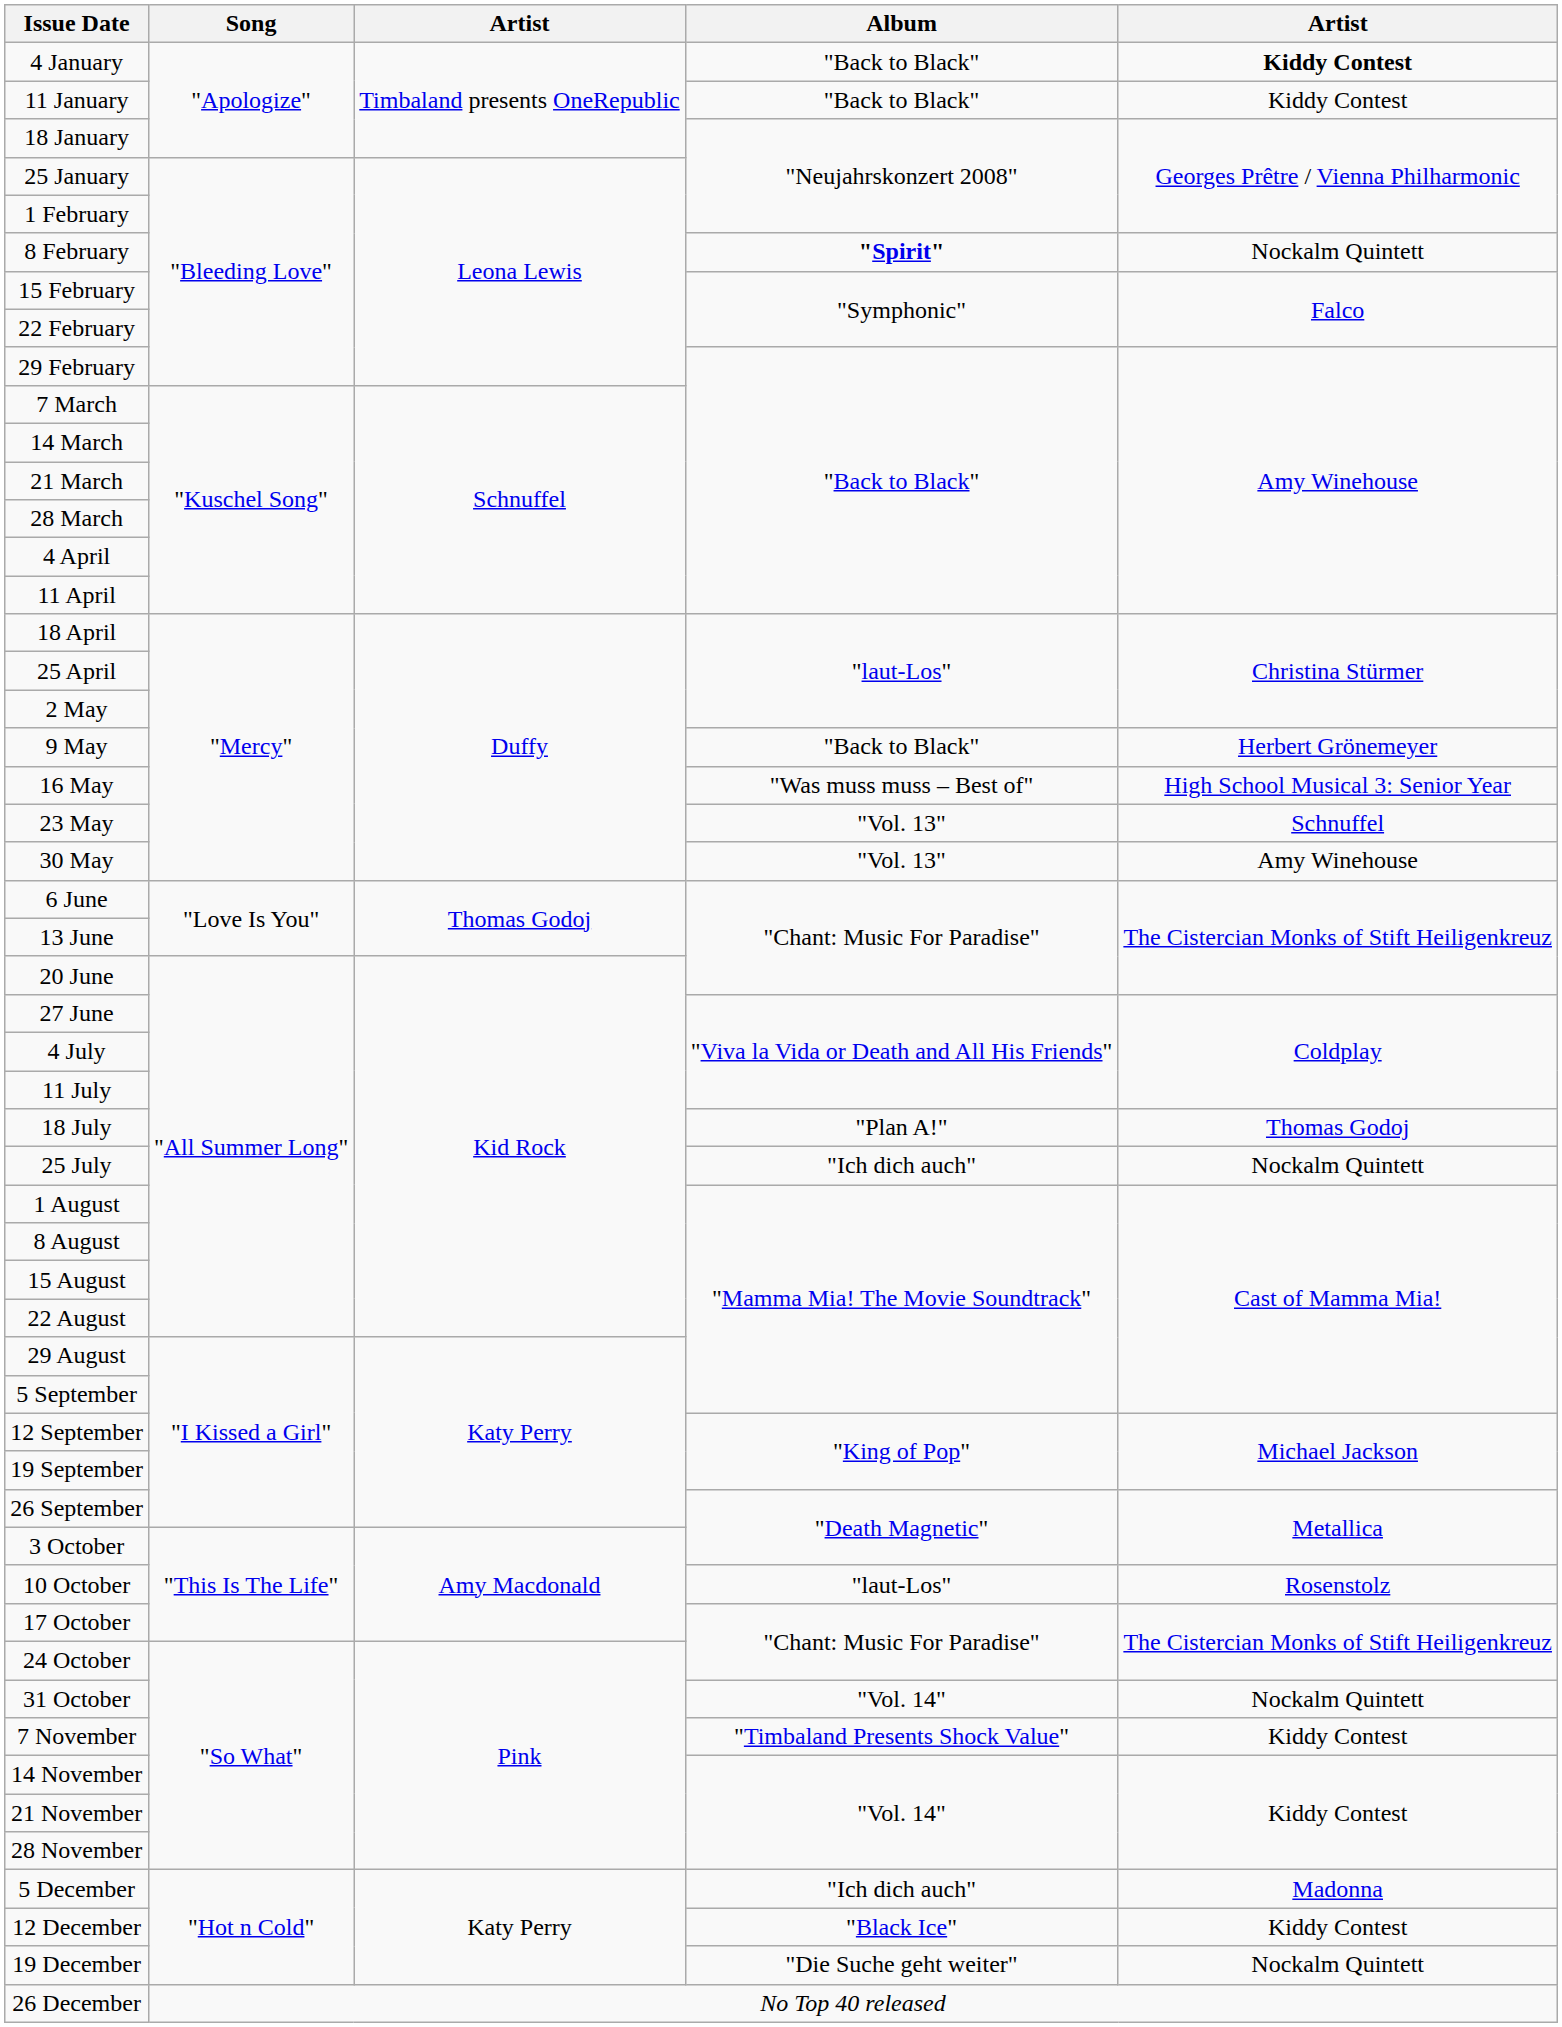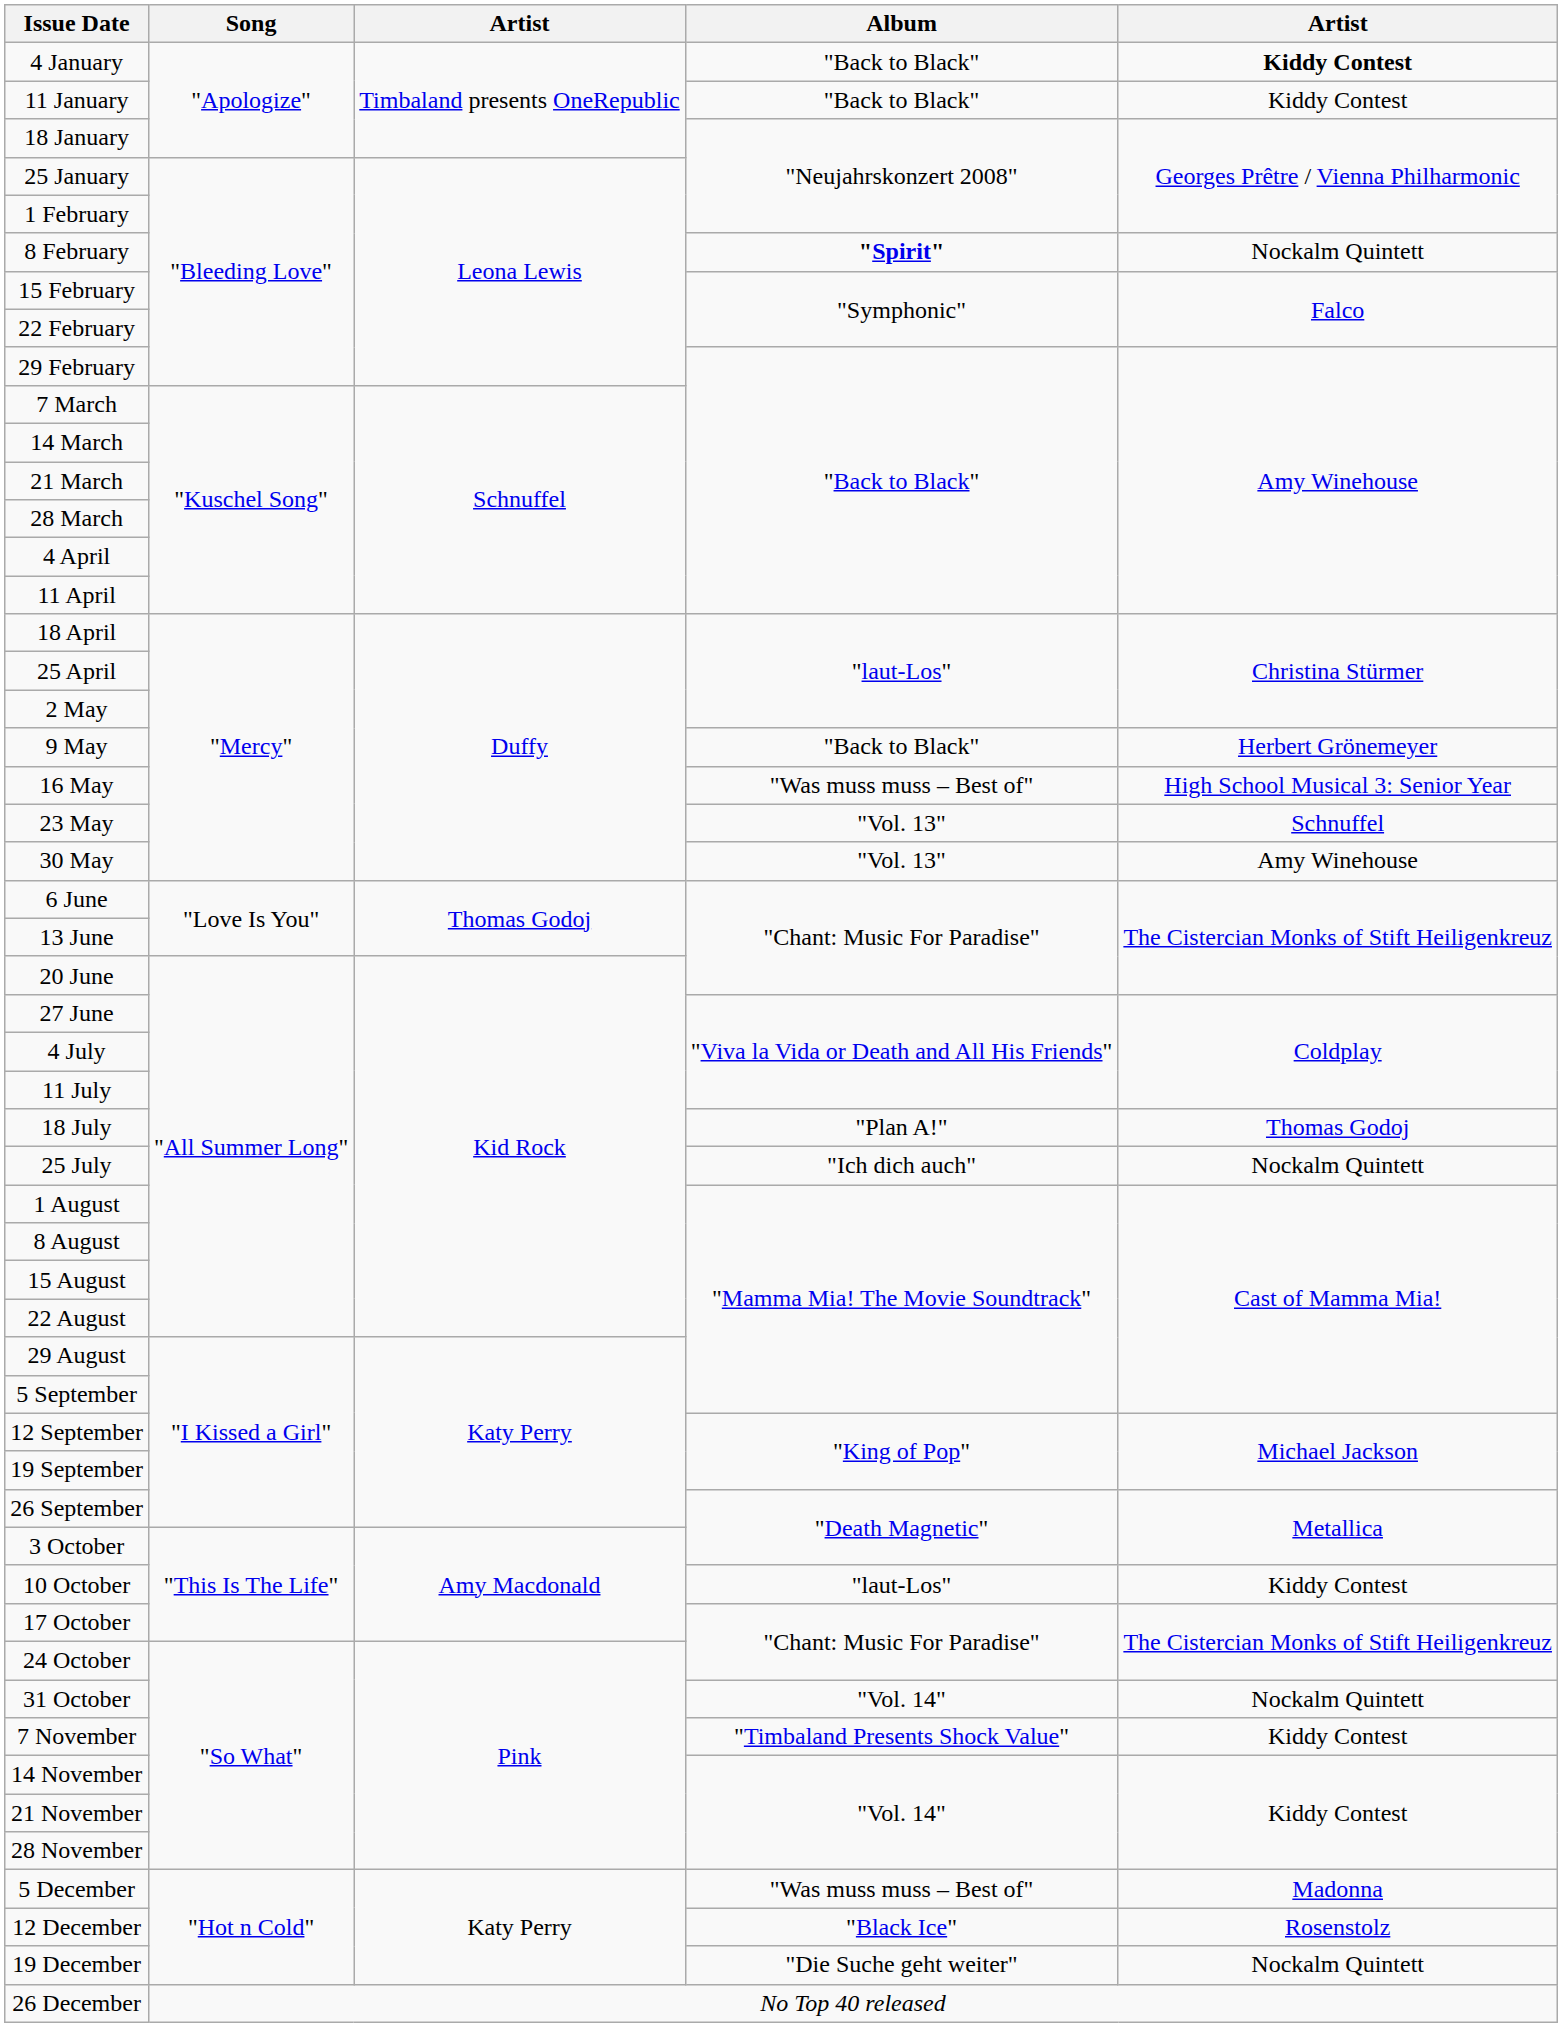 <table class="wikitable plainrowheaders" style="text-align:center">
 <tr>
 <th>Issue Date</th>
 <th>Song</th>
 <th>Artist</th>
 <th>Album</th>
 <th>Artist</th>
 </tr>
 <tr>
 <td>4 January</td>
 <td rowspan="3">"<a href='#'>Apologize</a>"</td>
 <td rowspan="3"><a href='#'>Timbaland</a> presents <a href='#'>OneRepublic</a></td>
 <td>"Back to Black"</td>
 <td><strong>Kiddy Contest</strong></td>
 </tr>
 <tr>
 <td>11 January</td>
 <td>"Back to Black"</td>
 <td>Kiddy Contest</td>
 </tr>
 <tr>
 <td>18 January</td>
 <td rowspan="3">"Neujahrskonzert 2008"</td>
 <td rowspan="3"><a href='#'>Georges Prêtre</a> / <a href='#'>Vienna Philharmonic</a></td>
 </tr>
 <tr>
 <td>25 January</td>
 <td rowspan="6">"<a href='#'>Bleeding Love</a>"</td>
 <td rowspan="6"><a href='#'>Leona Lewis</a></td>
 </tr>
 <tr>
 <td>1 February</td>
 </tr>
 <tr>
 <td>8 February</td>
 <td><strong>"<a href='#'>Spirit</a>"</strong></td>
 <td>Nockalm Quintett</td>
 </tr>
 <tr>
 <td>15 February</td>
 <td rowspan="2">"Symphonic"</td>
 <td rowspan="2"><a href='#'>Falco</a></td>
 </tr>
 <tr>
 <td>22 February</td>
 </tr>
 <tr>
 <td>29 February</td>
 <td rowspan="7">"<a href='#'>Back to Black</a>"</td>
 <td rowspan="7"><a href='#'>Amy Winehouse</a></td>
 </tr>
 <tr>
 <td>7 March</td>
 <td rowspan="6">"<a href='#'>Kuschel Song</a>"</td>
 <td rowspan="6"><a href='#'>Schnuffel</a></td>
 </tr>
 <tr>
 <td>14 March</td>
 </tr>
 <tr>
 <td>21 March</td>
 </tr>
 <tr>
 <td>28 March</td>
 </tr>
 <tr>
 <td>4 April</td>
 </tr>
 <tr>
 <td>11 April</td>
 </tr>
 <tr>
 <td>18 April</td>
 <td rowspan="7">"<a href='#'>Mercy</a>"</td>
 <td rowspan="7"><a href='#'>Duffy</a></td>
 <td rowspan="3">"<a href='#'>laut-Los</a>"</td>
 <td rowspan="3"><a href='#'>Christina Stürmer</a></td>
 </tr>
 <tr>
 <td>25 April</td>
 </tr>
 <tr>
 <td>2 May</td>
 </tr>
 <tr>
 <td>9 May</td>
 <td>"Back to Black"</td>
 <td><a href='#'>Herbert Grönemeyer</a></td>
 </tr>
 <tr>
 <td>16 May</td>
 <td>"Was muss muss – Best of"</td>
 <td><a href='#'>High School Musical 3: Senior Year</a></td>
 </tr>
 <tr>
 <td>23 May</td>
 <td>"Vol. 13"</td>
 <td><a href='#'>Schnuffel</a></td>
 </tr>
 <tr>
 <td>30 May</td>
 <td>"Vol. 13"</td>
 <td>Amy Winehouse</td>
 </tr>
 <tr>
 <td>6 June</td>
 <td rowspan="2">"Love Is You"</td>
 <td rowspan="2"><a href='#'>Thomas Godoj</a></td>
 <td rowspan="3">"Chant: Music For Paradise"</td>
 <td rowspan="3"><a href='#'>The Cistercian Monks of Stift Heiligenkreuz</a></td>
 </tr>
 <tr>
 <td>13 June</td>
 </tr>
 <tr>
 <td>20 June</td>
 <td rowspan="10">"<a href='#'>All Summer Long</a>"</td>
 <td rowspan="10"><a href='#'>Kid Rock</a></td>
 </tr>
 <tr>
 <td>27 June</td>
 <td rowspan="3">"<a href='#'>Viva la Vida or Death and All His Friends</a>"</td>
 <td rowspan="3"><a href='#'>Coldplay</a></td>
 </tr>
 <tr>
 <td>4 July</td>
 </tr>
 <tr>
 <td>11 July</td>
 </tr>
 <tr>
 <td>18 July</td>
 <td>"Plan A!"</td>
 <td><a href='#'>Thomas Godoj</a></td>
 </tr>
 <tr>
 <td>25 July</td>
 <td>"Ich dich auch"</td>
 <td>Nockalm Quintett</td>
 </tr>
 <tr>
 <td>1 August</td>
 <td rowspan="6">"<a href='#'>Mamma Mia! The Movie Soundtrack</a>"</td>
 <td rowspan="6"><a href='#'>Cast of Mamma Mia!</a></td>
 </tr>
 <tr>
 <td>8 August</td>
 </tr>
 <tr>
 <td>15 August</td>
 </tr>
 <tr>
 <td>22 August</td>
 </tr>
 <tr>
 <td>29 August</td>
 <td rowspan="5">"<a href='#'>I Kissed a Girl</a>"</td>
 <td rowspan="5"><a href='#'>Katy Perry</a></td>
 </tr>
 <tr>
 <td>5 September</td>
 </tr>
 <tr>
 <td>12 September</td>
 <td rowspan="2">"<a href='#'>King of Pop</a>"</td>
 <td rowspan="2"><a href='#'>Michael Jackson</a></td>
 </tr>
 <tr>
 <td>19 September</td>
 </tr>
 <tr>
 <td>26 September</td>
 <td rowspan="2">"<a href='#'>Death Magnetic</a>"</td>
 <td rowspan="2"><a href='#'>Metallica</a></td>
 </tr>
 <tr>
 <td>3 October</td>
 <td rowspan="3">"<a href='#'>This Is The Life</a>"</td>
 <td rowspan="3"><a href='#'>Amy Macdonald</a></td>
 </tr>
 <tr>
 <td>10 October</td>
 <td>"laut-Los"</td>
-<td><a href='#'>Rosenstolz</a></td>
+<td>Kiddy Contest</td>
 </tr>
 <tr>
 <td>17 October</td>
 <td rowspan="2">"Chant: Music For Paradise"</td>
 <td rowspan="2"><a href='#'>The Cistercian Monks of Stift Heiligenkreuz</a></td>
 </tr>
 <tr>
 <td>24 October</td>
 <td rowspan="6">"<a href='#'>So What</a>"</td>
 <td rowspan="6"><a href='#'>Pink</a></td>
 </tr>
 <tr>
 <td>31 October</td>
 <td>"Vol. 14"</td>
 <td>Nockalm Quintett</td>
 </tr>
 <tr>
 <td>7 November</td>
 <td>"<a href='#'>Timbaland Presents Shock Value</a>"</td>
 <td>Kiddy Contest</td>
 </tr>
 <tr>
 <td>14 November</td>
 <td rowspan="3">"Vol. 14"</td>
 <td rowspan="3">Kiddy Contest</td>
 </tr>
 <tr>
 <td>21 November</td>
 </tr>
 <tr>
 <td>28 November</td>
 </tr>
 <tr>
 <td>5 December</td>
 <td rowspan="3">"<a href='#'>Hot n Cold</a>"</td>
 <td rowspan="3">Katy Perry</td>
-<td>"Ich dich auch"</td>
+<td>"Was muss muss – Best of"</td>
 <td><a href='#'>Madonna</a></td>
 </tr>
 <tr>
 <td>12 December</td>
 <td>"<a href='#'>Black Ice</a>"</td>
-<td>Kiddy Contest</td>
+<td><a href='#'>Rosenstolz</a></td>
 </tr>
 <tr>
 <td>19 December</td>
 <td>"Die Suche geht weiter"</td>
 <td>Nockalm Quintett</td>
 </tr>
 <tr>
 <td scope="row">26 December</td>
 <td align="center" colspan="4"><em>No Top 40 released</em></td>
 </tr>
 </table>
